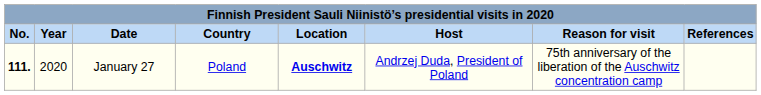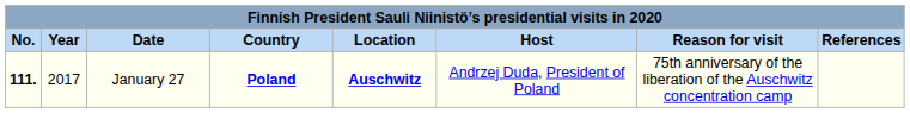 <table class="wikitable" style="font-size:95%; text-align:center; background:#FFFFF0">
 <tr>
 <td colspan="8" style="background:#8CA7C4;"><strong>Finnish President Sauli Niinistö’s presidential visits in 2020</strong></td>
 </tr>
 <tr>
 <th width=30 style=background:#BED9F6>No.</th>
 <th width=40 style=background:#BED9F6>Year</th>
 <th width=120 style=background:#BED9F6>Date</th>
 <th width=120 style=background:#BED9F6>Country</th>
 <th width=100 style=background:#BED9F6>Location</th>
 <th width=200 style=background:#BED9F6>Host</th>
 <th width=180 style=background:#BED9F6>Reason for visit</th>
 <th width=80 style=background:#BED9F6>References</th>
 </tr>
 <tr>
 <td><strong>111.</strong></td>
-<td>2020</td>
+<td>2017</td>
 <td>January 27</td>
-<td> <a href='#'>Poland</a></td>
+<td><strong> <a href='#'>Poland</a></strong></td>
 <td><strong><a href='#'>Auschwitz</a></strong></td>
 <td><a href='#'>Andrzej Duda</a>, <a href='#'>President of Poland</a></td>
 <td>75th anniversary of the liberation of the <a href='#'>Auschwitz concentration camp</a></td>
 <td></td>
 </tr>
 </table>
